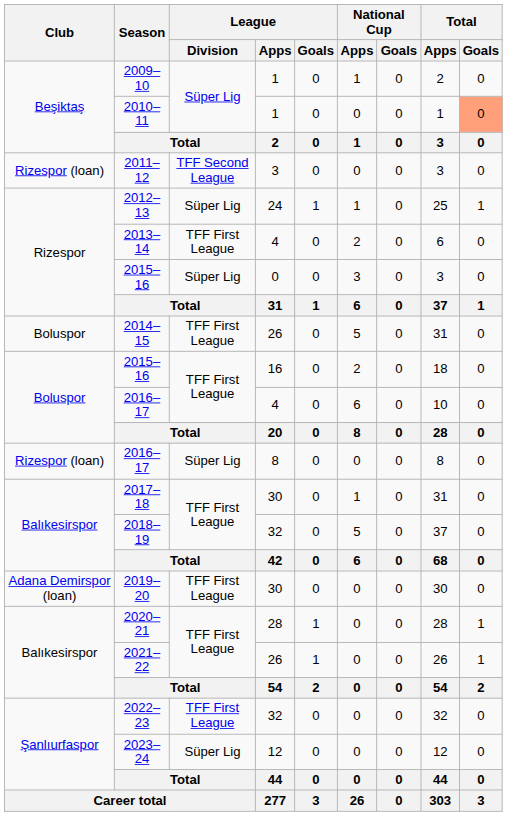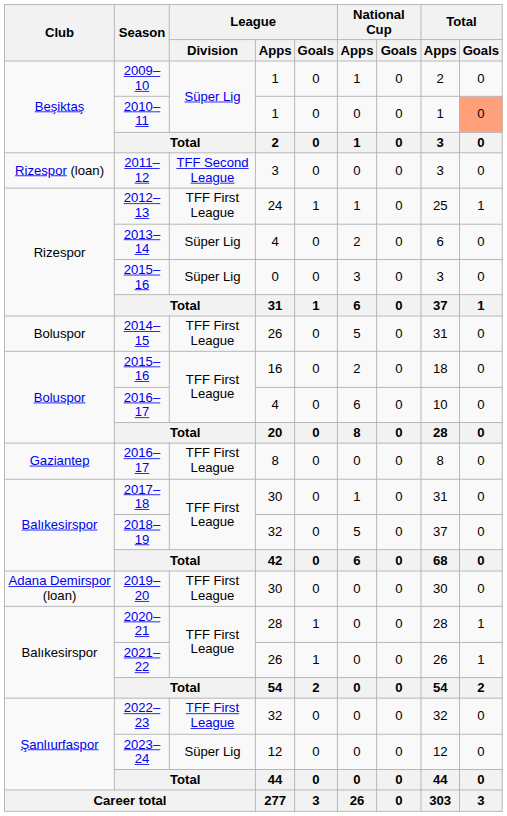 <table class="wikitable", style="text-align:center">
 <tr>
 <th rowspan="2">Club</th>
 <th rowspan="2">Season</th>
 <th colspan="3">League</th>
 <th colspan="2">National Cup</th>
 <th colspan="2">Total</th>
 </tr>
 <tr>
 <th>Division</th>
 <th>Apps</th>
 <th>Goals</th>
 <th>Apps</th>
 <th>Goals</th>
 <th>Apps</th>
 <th>Goals</th>
 </tr>
 <tr>
 <td rowspan="3"><a href='#'>Beşiktaş</a></td>
 <td><a href='#'>2009–10</a></td>
 <td rowspan="2"><a href='#'>Süper Lig</a></td>
 <td>1</td>
 <td>0</td>
 <td>1</td>
 <td>0</td>
 <td>2</td>
 <td>0</td>
 </tr>
 <tr>
 <td><a href='#'>2010–11</a></td>
 <td>1</td>
 <td>0</td>
 <td>0</td>
 <td>0</td>
 <td>1</td>
 <td style="background: lightsalmon;">0</td>
 </tr>
 <tr>
 <th colspan="2">Total</th>
 <th>2</th>
 <th>0</th>
 <th>1</th>
 <th>0</th>
 <th>3</th>
 <th>0</th>
 </tr>
 <tr>
 <td><a href='#'>Rizespor</a> (loan)</td>
 <td><a href='#'>2011–12</a></td>
 <td><a href='#'>TFF Second League</a></td>
 <td>3</td>
 <td>0</td>
 <td>0</td>
 <td>0</td>
 <td>3</td>
 <td>0</td>
 </tr>
 <tr>
 <td rowspan="4">Rizespor</td>
 <td><a href='#'>2012–13</a></td>
-<td>Süper Lig</td>
+<td>TFF First League</td>
 <td>24</td>
 <td>1</td>
 <td>1</td>
 <td>0</td>
 <td>25</td>
 <td>1</td>
 </tr>
 <tr>
 <td><a href='#'>2013–14</a></td>
-<td>TFF First League</td>
+<td>Süper Lig</td>
 <td>4</td>
 <td>0</td>
 <td>2</td>
 <td>0</td>
 <td>6</td>
 <td>0</td>
 </tr>
 <tr>
 <td><a href='#'>2015–16</a></td>
 <td>Süper Lig</td>
 <td>0</td>
 <td>0</td>
 <td>3</td>
 <td>0</td>
 <td>3</td>
 <td>0</td>
 </tr>
 <tr>
 <th colspan="2">Total</th>
 <th>31</th>
 <th>1</th>
 <th>6</th>
 <th>0</th>
 <th>37</th>
 <th>1</th>
 </tr>
 <tr>
 <td>Boluspor</td>
 <td><a href='#'>2014–15</a></td>
 <td>TFF First League</td>
 <td>26</td>
 <td>0</td>
 <td>5</td>
 <td>0</td>
 <td>31</td>
 <td>0</td>
 </tr>
 <tr>
 <td rowspan="3"><a href='#'>Boluspor</a></td>
 <td><a href='#'>2015–16</a></td>
 <td rowspan="2">TFF First League</td>
 <td>16</td>
 <td>0</td>
 <td>2</td>
 <td>0</td>
 <td>18</td>
 <td>0</td>
 </tr>
 <tr>
 <td><a href='#'>2016–17</a></td>
 <td>4</td>
 <td>0</td>
 <td>6</td>
 <td>0</td>
 <td>10</td>
 <td>0</td>
 </tr>
 <tr>
 <th colspan="2">Total</th>
 <th>20</th>
 <th>0</th>
 <th>8</th>
 <th>0</th>
 <th>28</th>
 <th>0</th>
 </tr>
 <tr>
-<td><a href='#'>Rizespor</a> (loan)</td>
+<td><a href='#'>Gaziantep</a></td>
 <td><a href='#'>2016–17</a></td>
-<td>Süper Lig</td>
+<td>TFF First League</td>
 <td>8</td>
 <td>0</td>
 <td>0</td>
 <td>0</td>
 <td>8</td>
 <td>0</td>
 </tr>
 <tr>
 <td rowspan="3"><a href='#'>Balıkesirspor</a></td>
 <td><a href='#'>2017–18</a></td>
 <td rowspan="2">TFF First League</td>
 <td>30</td>
 <td>0</td>
 <td>1</td>
 <td>0</td>
 <td>31</td>
 <td>0</td>
 </tr>
 <tr>
 <td><a href='#'>2018–19</a></td>
 <td>32</td>
 <td>0</td>
 <td>5</td>
 <td>0</td>
 <td>37</td>
 <td>0</td>
 </tr>
 <tr>
 <th colspan="2">Total</th>
 <th>42</th>
 <th>0</th>
 <th>6</th>
 <th>0</th>
 <th>68</th>
 <th>0</th>
 </tr>
 <tr>
 <td><a href='#'>Adana Demirspor</a> (loan)</td>
 <td><a href='#'>2019–20</a></td>
 <td>TFF First League</td>
 <td>30</td>
 <td>0</td>
 <td>0</td>
 <td>0</td>
 <td>30</td>
 <td>0</td>
 </tr>
 <tr>
 <td rowspan="3">Balıkesirspor</td>
 <td><a href='#'>2020–21</a></td>
 <td rowspan="2">TFF First League</td>
 <td>28</td>
 <td>1</td>
 <td>0</td>
 <td>0</td>
 <td>28</td>
 <td>1</td>
 </tr>
 <tr>
 <td><a href='#'>2021–22</a></td>
 <td>26</td>
 <td>1</td>
 <td>0</td>
 <td>0</td>
 <td>26</td>
 <td>1</td>
 </tr>
 <tr>
 <th colspan="2">Total</th>
 <th>54</th>
 <th>2</th>
 <th>0</th>
 <th>0</th>
 <th>54</th>
 <th>2</th>
 </tr>
 <tr>
 <td rowspan="3"><a href='#'>Şanlıurfaspor</a></td>
 <td><a href='#'>2022–23</a></td>
 <td><a href='#'>TFF First League</a></td>
 <td>32</td>
 <td>0</td>
 <td>0</td>
 <td>0</td>
 <td>32</td>
 <td>0</td>
 </tr>
 <tr>
 <td><a href='#'>2023–24</a></td>
 <td>Süper Lig</td>
 <td>12</td>
 <td>0</td>
 <td>0</td>
 <td>0</td>
 <td>12</td>
 <td>0</td>
 </tr>
 <tr>
 <th colspan="2">Total</th>
 <th>44</th>
 <th>0</th>
 <th>0</th>
 <th>0</th>
 <th>44</th>
 <th>0</th>
 </tr>
 <tr>
 <th colspan="3">Career total</th>
 <th>277</th>
 <th>3</th>
 <th>26</th>
 <th>0</th>
 <th>303</th>
 <th>3</th>
 </tr>
 </table>
